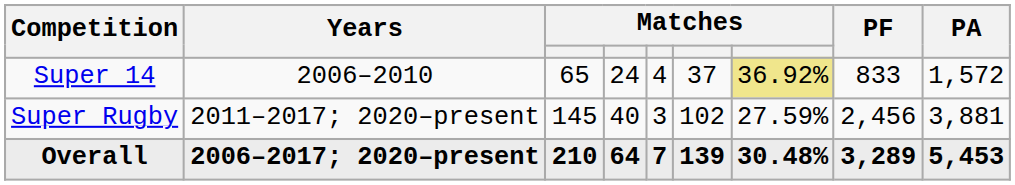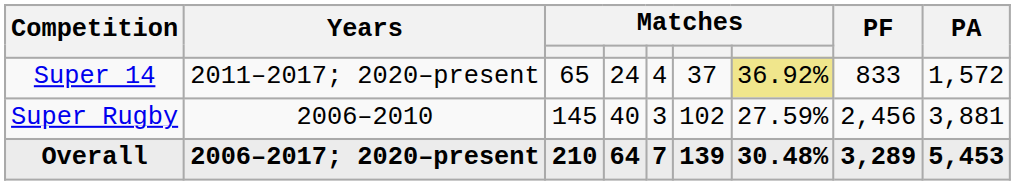 <table class="wikitable" style="text-align:center; font-size: 96%">
 <tr>
 <th rowspan=2>Competition</th>
 <th rowspan=2>Years</th>
 <th colspan=5>Matches</th>
 <th rowspan=2>PF</th>
 <th rowspan=2>PA</th>
 </tr>
 <tr>
 <th></th>
 <th></th>
 <th></th>
 <th></th>
 <th></th>
 </tr>
 <tr>
 <td><a href='#'>Super 14</a></td>
-<td>2006–2010</td>
+<td>2011–2017; 2020–present</td>
 <td>65</td>
 <td>24</td>
 <td>4</td>
 <td>37</td>
 <td style="background: khaki;">36.92%</td>
 <td>833</td>
 <td>1,572</td>
 </tr>
 <tr>
 <td><a href='#'>Super Rugby</a></td>
-<td>2011–2017; 2020–present</td>
+<td>2006–2010</td>
 <td>145</td>
 <td>40</td>
 <td>3</td>
 <td>102</td>
 <td>27.59%</td>
 <td>2,456</td>
 <td>3,881</td>
 </tr>
 <tr style="background:#ECECEC">
 <td><strong>Overall</strong></td>
 <td><strong>2006–2017; 2020–present</strong></td>
 <td><strong>210</strong></td>
 <td><strong>64</strong></td>
 <td><strong>7</strong></td>
 <td><strong>139</strong></td>
 <td><strong>30.48%</strong></td>
 <td><strong>3,289</strong></td>
 <td><strong>5,453</strong></td>
 </tr>
 </table>
